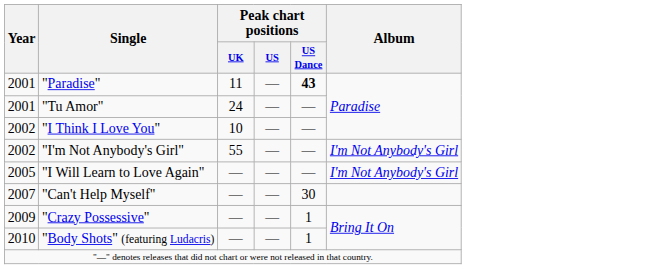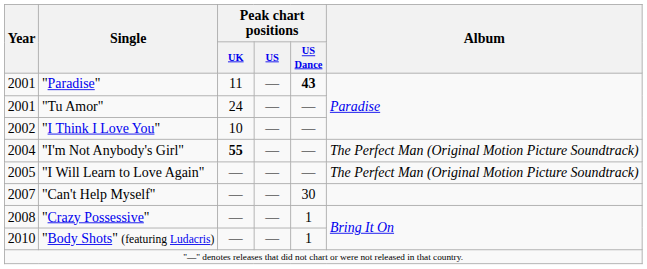 <table class="wikitable" style="text-align:center;">
 <tr>
 <th rowspan="2">Year</th>
 <th rowspan="2">Single</th>
 <th colspan="3">Peak chart positions</th>
 <th rowspan="2">Album</th>
 </tr>
 <tr style="font-size:normal;">
 <th style="width:3em;font-size:75%;"><a href='#'>UK</a></th>
 <th style="width:3em;font-size:75%;"><a href='#'>US</a></th>
 <th style="width:3em;font-size:75%;"><a href='#'>US Dance</a></th>
 </tr>
 <tr>
 <td style="text-align:left;">2001</td>
 <td align="left">"<a href='#'>Paradise</a>"</td>
 <td>11</td>
 <td>—</td>
 <td><strong>43</strong></td>
 <td style="text-align:left;" rowspan="3"><em><a href='#'>Paradise</a></em></td>
 </tr>
 <tr>
 <td style="text-align:left;">2001</td>
 <td align="left">"Tu Amor"</td>
 <td>24</td>
 <td>—</td>
 <td>—</td>
 </tr>
 <tr>
 <td style="text-align:left;">2002</td>
 <td align="left">"<a href='#'>I Think I Love You</a>"</td>
 <td>10</td>
 <td>—</td>
 <td>—</td>
 </tr>
 <tr>
-<td style="text-align:left;">2002</td>
+<td style="text-align:left;">2004</td>
 <td align="left">"I'm Not Anybody's Girl"</td>
-<td>55</td>
+<td><strong>55</strong></td>
 <td>—</td>
 <td>—</td>
-<td style="text-align:left;"><em><a href='#'>I'm Not Anybody's Girl</a></em></td>
+<td style="text-align:left;"><em>The Perfect Man (Original Motion Picture Soundtrack)</em></td>
 </tr>
 <tr>
 <td>2005</td>
 <td align="left">"I Will Learn to Love Again"</td>
 <td>—</td>
 <td>—</td>
 <td>—</td>
-<td style="text-align:left;"><em><a href='#'>I'm Not Anybody's Girl</a></em></td>
+<td style="text-align:left;"><em>The Perfect Man (Original Motion Picture Soundtrack)</em></td>
 </tr>
 <tr>
 <td>2007</td>
 <td align="left">"Can't Help Myself"</td>
 <td>—</td>
 <td>—</td>
 <td>30</td>
 <td></td>
 </tr>
 <tr>
-<td>2009</td>
+<td>2008</td>
 <td align="left">"<a href='#'>Crazy Possessive</a>"</td>
 <td>—</td>
 <td>—</td>
 <td>1</td>
 <td style="text-align:left;" rowspan="2"><em><a href='#'>Bring It On</a></em></td>
 </tr>
 <tr>
 <td>2010</td>
 <td align="left">"<a href='#'>Body Shots</a>" <small>(featuring <a href='#'>Ludacris</a>)</small></td>
 <td>—</td>
 <td>—</td>
 <td>1</td>
 </tr>
 <tr>
 <td colspan="16" style="text-align:center; font-size:8pt;">"—" denotes releases that did not chart or were not released in that country.</td>
 </tr>
 </table>
